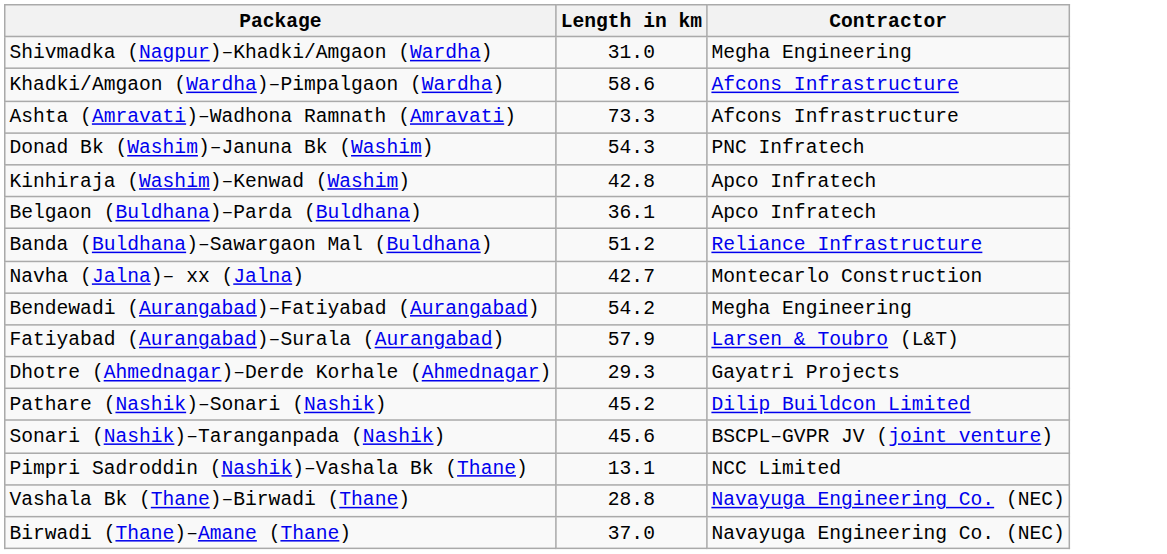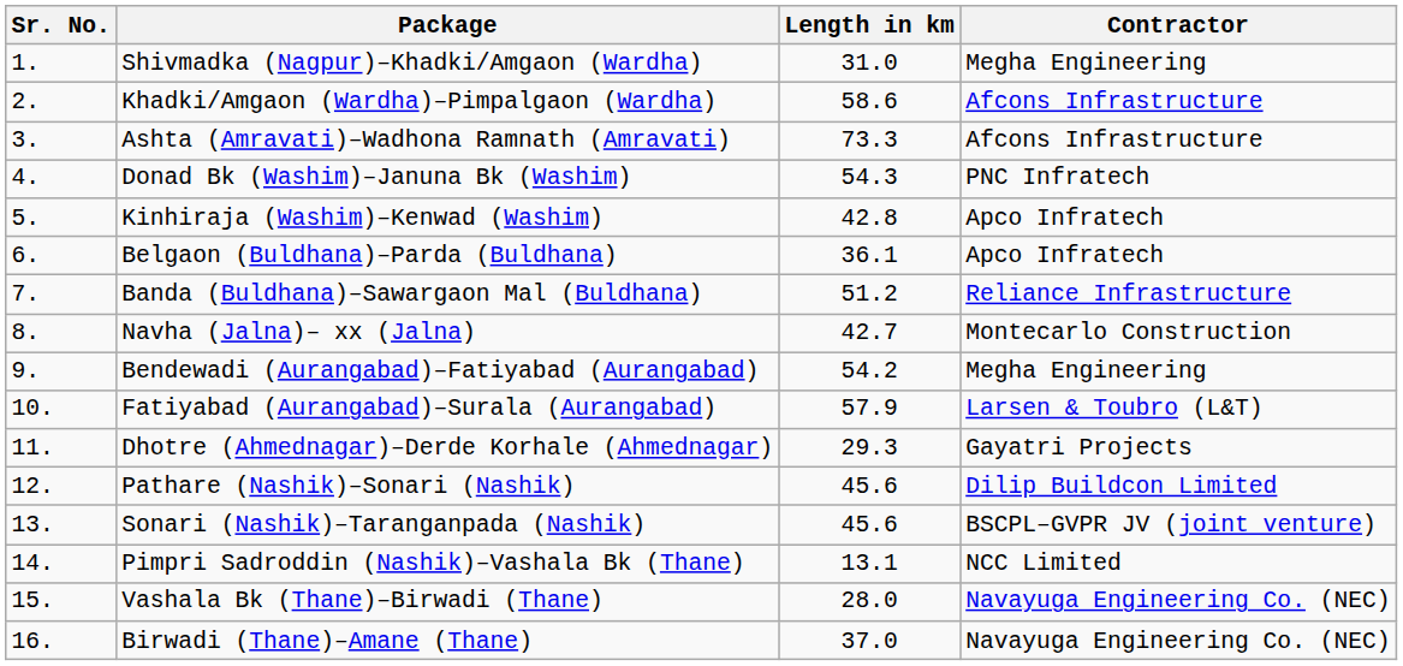 <table class= "wikitable sortable mw-collapsible">
 <tr>
+<th>Sr. No.</th>
 <th>Package</th>
 <th>Length in km</th>
 <th>Contractor</th>
 </tr>
 <tr>
+<td>1.</td>
 <td>Shivmadka (<a href='#'>Nagpur</a>)–Khadki/Amgaon (<a href='#'>Wardha</a>)</td>
 <td style="text-align:center;">31.0</td>
 <td>Megha Engineering</td>
 </tr>
 <tr>
+<td>2.</td>
 <td>Khadki/Amgaon (<a href='#'>Wardha</a>)–Pimpalgaon (<a href='#'>Wardha</a>)</td>
 <td style="text-align:center;">58.6</td>
 <td><a href='#'>Afcons Infrastructure</a></td>
 </tr>
 <tr>
+<td>3.</td>
 <td>Ashta (<a href='#'>Amravati</a>)–Wadhona Ramnath (<a href='#'>Amravati</a>)</td>
 <td style="text-align:center;">73.3</td>
 <td>Afcons Infrastructure</td>
 </tr>
 <tr>
+<td>4.</td>
 <td>Donad Bk (<a href='#'>Washim</a>)–Januna Bk (<a href='#'>Washim</a>)</td>
 <td style="text-align:center;">54.3</td>
 <td>PNC Infratech</td>
 </tr>
 <tr>
+<td>5.</td>
 <td>Kinhiraja (<a href='#'>Washim</a>)–Kenwad (<a href='#'>Washim</a>)</td>
 <td style="text-align:center;">42.8</td>
 <td>Apco Infratech</td>
 </tr>
 <tr>
+<td>6.</td>
 <td>Belgaon (<a href='#'>Buldhana</a>)–Parda (<a href='#'>Buldhana</a>)</td>
 <td style="text-align:center;">36.1</td>
 <td>Apco Infratech</td>
 </tr>
 <tr>
+<td>7.</td>
 <td>Banda (<a href='#'>Buldhana</a>)–Sawargaon Mal (<a href='#'>Buldhana</a>)</td>
 <td style="text-align:center;">51.2</td>
 <td><a href='#'>Reliance Infrastructure</a></td>
 </tr>
 <tr>
+<td>8.</td>
 <td>Navha (<a href='#'>Jalna</a>)– xx (<a href='#'>Jalna</a>)</td>
 <td style="text-align:center;">42.7</td>
 <td>Montecarlo Construction</td>
 </tr>
 <tr>
+<td>9.</td>
 <td>Bendewadi (<a href='#'>Aurangabad</a>)–Fatiyabad (<a href='#'>Aurangabad</a>)</td>
 <td style="text-align:center;">54.2</td>
 <td>Megha Engineering</td>
 </tr>
 <tr>
+<td>10.</td>
 <td>Fatiyabad (<a href='#'>Aurangabad</a>)–Surala (<a href='#'>Aurangabad</a>)</td>
 <td style="text-align:center;">57.9</td>
 <td><a href='#'>Larsen & Toubro</a> (L&T)</td>
 </tr>
 <tr>
+<td>11.</td>
 <td>Dhotre (<a href='#'>Ahmednagar</a>)–Derde Korhale (<a href='#'>Ahmednagar</a>)</td>
 <td style="text-align:center;">29.3</td>
 <td>Gayatri Projects</td>
 </tr>
 <tr>
+<td>12.</td>
 <td>Pathare (<a href='#'>Nashik</a>)–Sonari (<a href='#'>Nashik</a>)</td>
-<td style="text-align:center;">45.2</td>
+<td style="text-align:center;">45.6</td>
 <td><a href='#'>Dilip Buildcon Limited</a></td>
 </tr>
 <tr>
+<td>13.</td>
 <td>Sonari (<a href='#'>Nashik</a>)–Taranganpada (<a href='#'>Nashik</a>)</td>
 <td style="text-align:center;">45.6</td>
 <td>BSCPL–GVPR JV (<a href='#'>joint venture</a>)</td>
 </tr>
 <tr>
+<td>14.</td>
 <td>Pimpri Sadroddin (<a href='#'>Nashik</a>)–Vashala Bk (<a href='#'>Thane</a>)</td>
 <td style="text-align:center;">13.1</td>
 <td>NCC Limited</td>
 </tr>
 <tr>
+<td>15.</td>
 <td>Vashala Bk (<a href='#'>Thane</a>)–Birwadi (<a href='#'>Thane</a>)</td>
-<td style="text-align:center;">28.8</td>
+<td style="text-align:center;">28.0</td>
 <td><a href='#'>Navayuga Engineering Co.</a> (NEC)</td>
 </tr>
 <tr>
+<td>16.</td>
 <td>Birwadi (<a href='#'>Thane</a>)–<a href='#'>Amane</a> (<a href='#'>Thane</a>)</td>
 <td style="text-align:center;">37.0</td>
 <td>Navayuga Engineering Co. (NEC)</td>
 </tr>
 </table>
